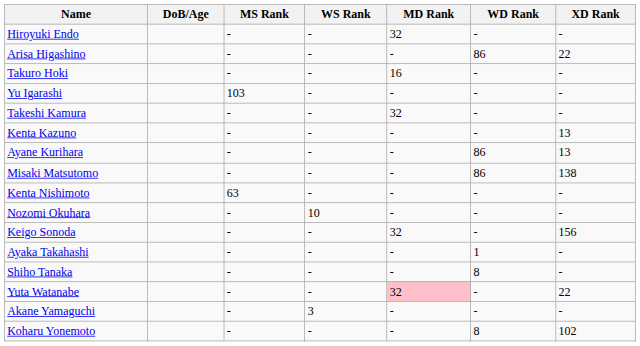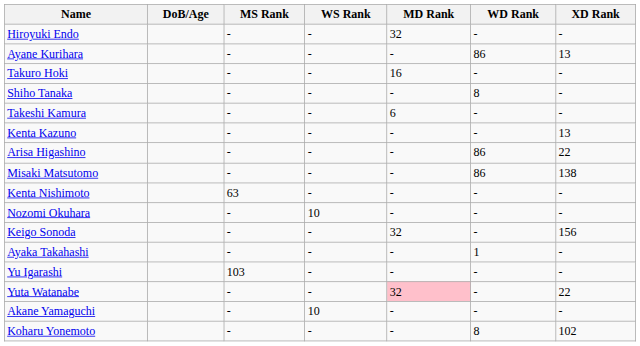 <table class="wikitable"  style="width:800px; font-size:95%;">
 <tr>
 <th align="left">Name</th>
 <th align="left">DoB/Age</th>
 <th align="left">MS Rank</th>
 <th align="left">WS Rank</th>
 <th align="left">MD Rank</th>
 <th align="left">WD Rank</th>
 <th align="left">XD Rank</th>
 </tr>
 <tr>
 <td><a href='#'>Hiroyuki Endo</a></td>
 <td></td>
 <td>-</td>
 <td>-</td>
 <td>32</td>
 <td>-</td>
 <td>-</td>
 </tr>
 <tr>
-<td><a href='#'>Arisa Higashino</a></td>
+<td><a href='#'>Ayane Kurihara</a></td>
 <td></td>
 <td>-</td>
 <td>-</td>
 <td>-</td>
 <td>86</td>
-<td>22</td>
+<td>13</td>
 </tr>
 <tr>
 <td><a href='#'>Takuro Hoki</a></td>
 <td></td>
 <td>-</td>
 <td>-</td>
 <td>16</td>
 <td>-</td>
 <td>-</td>
 </tr>
 <tr>
-<td><a href='#'>Yu Igarashi</a></td>
+<td><a href='#'>Shiho Tanaka</a></td>
 <td></td>
-<td>103</td>
 <td>-</td>
 <td>-</td>
 <td>-</td>
+<td>8</td>
 <td>-</td>
 </tr>
 <tr>
 <td><a href='#'>Takeshi Kamura</a></td>
 <td></td>
 <td>-</td>
 <td>-</td>
-<td>32</td>
+<td>6</td>
 <td>-</td>
 <td>-</td>
 </tr>
 <tr>
 <td><a href='#'>Kenta Kazuno</a></td>
 <td></td>
 <td>-</td>
 <td>-</td>
 <td>-</td>
 <td>-</td>
 <td>13</td>
 </tr>
 <tr>
-<td><a href='#'>Ayane Kurihara</a></td>
+<td><a href='#'>Arisa Higashino</a></td>
 <td></td>
 <td>-</td>
 <td>-</td>
 <td>-</td>
 <td>86</td>
-<td>13</td>
+<td>22</td>
 </tr>
 <tr>
 <td><a href='#'>Misaki Matsutomo</a></td>
 <td></td>
 <td>-</td>
 <td>-</td>
 <td>-</td>
 <td>86</td>
 <td>138</td>
 </tr>
 <tr>
 <td><a href='#'>Kenta Nishimoto</a></td>
 <td></td>
 <td>63</td>
 <td>-</td>
 <td>-</td>
 <td>-</td>
 <td>-</td>
 </tr>
 <tr>
 <td><a href='#'>Nozomi Okuhara</a></td>
 <td></td>
 <td>-</td>
 <td>10</td>
 <td>-</td>
 <td>-</td>
 <td>-</td>
 </tr>
 <tr>
 <td><a href='#'>Keigo Sonoda</a></td>
 <td></td>
 <td>-</td>
 <td>-</td>
 <td>32</td>
 <td>-</td>
 <td>156</td>
 </tr>
 <tr>
 <td><a href='#'>Ayaka Takahashi</a></td>
 <td></td>
 <td>-</td>
 <td>-</td>
 <td>-</td>
 <td>1</td>
 <td>-</td>
 </tr>
 <tr>
-<td><a href='#'>Shiho Tanaka</a></td>
+<td><a href='#'>Yu Igarashi</a></td>
 <td></td>
+<td>103</td>
 <td>-</td>
 <td>-</td>
 <td>-</td>
-<td>8</td>
 <td>-</td>
 </tr>
 <tr>
 <td><a href='#'>Yuta Watanabe</a></td>
 <td></td>
 <td>-</td>
 <td>-</td>
 <td style="background: pink;">32</td>
 <td>-</td>
 <td>22</td>
 </tr>
 <tr>
 <td><a href='#'>Akane Yamaguchi</a></td>
 <td></td>
 <td>-</td>
-<td>3</td>
+<td>10</td>
 <td>-</td>
 <td>-</td>
 <td>-</td>
 </tr>
 <tr>
 <td><a href='#'>Koharu Yonemoto</a></td>
 <td></td>
 <td>-</td>
 <td>-</td>
 <td>-</td>
 <td>8</td>
 <td>102</td>
 </tr>
 </table>
